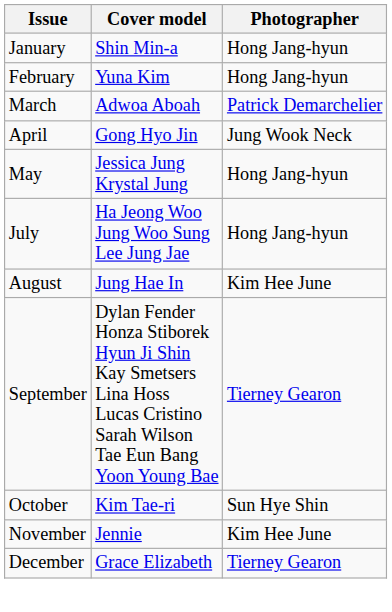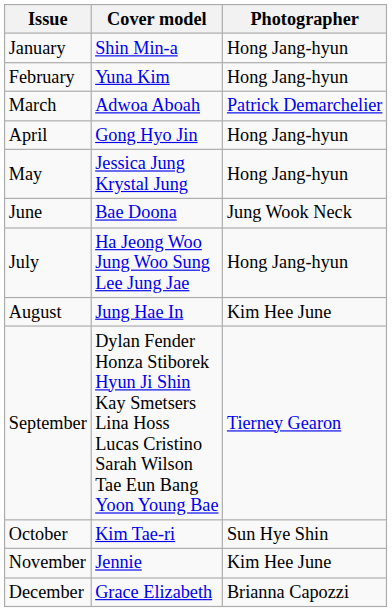 <table class="sortable wikitable">
 <tr>
 <th>Issue</th>
 <th>Cover model</th>
 <th>Photographer</th>
 </tr>
 <tr>
 <td>January</td>
 <td><a href='#'>Shin Min-a</a></td>
 <td>Hong Jang-hyun</td>
 </tr>
 <tr>
 <td>February</td>
 <td><a href='#'>Yuna Kim</a></td>
 <td>Hong Jang-hyun</td>
 </tr>
 <tr>
 <td>March</td>
 <td><a href='#'>Adwoa Aboah</a></td>
 <td><a href='#'>Patrick Demarchelier</a></td>
 </tr>
 <tr>
 <td>April</td>
 <td><a href='#'>Gong Hyo Jin</a></td>
-<td>Jung Wook Neck</td>
+<td>Hong Jang-hyun</td>
 </tr>
 <tr>
 <td>May</td>
 <td><a href='#'>Jessica Jung</a><br><a href='#'>Krystal Jung</a></td>
 <td>Hong Jang-hyun</td>
+</tr>
+<tr>
+<td>June</td>
+<td><a href='#'>Bae Doona</a></td>
+<td>Jung Wook Neck</td>
 </tr>
 <tr>
 <td>July</td>
 <td><a href='#'>Ha Jeong Woo</a><br><a href='#'>Jung Woo Sung</a><br><a href='#'>Lee Jung Jae</a></td>
 <td>Hong Jang-hyun</td>
 </tr>
 <tr>
 <td>August</td>
 <td><a href='#'>Jung Hae In</a></td>
 <td>Kim Hee June</td>
 </tr>
 <tr>
 <td>September</td>
 <td>Dylan Fender<br>Honza Stiborek<br><a href='#'>Hyun Ji Shin</a><br>Kay Smetsers<br>Lina Hoss<br>Lucas Cristino<br>Sarah Wilson<br>Tae Eun Bang<br><a href='#'>Yoon Young Bae</a></td>
 <td><a href='#'>Tierney Gearon</a></td>
 </tr>
 <tr>
 <td>October</td>
 <td><a href='#'>Kim Tae-ri</a></td>
 <td>Sun Hye Shin</td>
 </tr>
 <tr>
 <td>November</td>
 <td><a href='#'>Jennie</a></td>
 <td>Kim Hee June</td>
 </tr>
 <tr>
 <td>December</td>
 <td><a href='#'>Grace Elizabeth</a></td>
-<td><a href='#'>Tierney Gearon</a></td>
+<td>Brianna Capozzi</td>
 </tr>
 </table>
